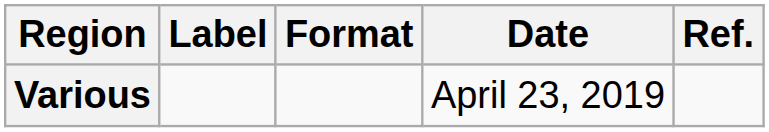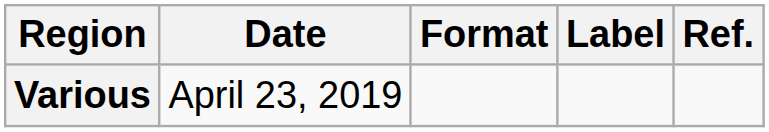 <table class="wikitable plainrowheaders">
 <tr>
 <th scope="col">Region</th>
+<th scope="col">Date</th>
+<th scope="col">Format</th>
 <th scope="col">Label</th>
-<th scope="col">Format</th>
-<th scope="col">Date</th>
 <th scope="col">Ref.</th>
 </tr>
 <tr>
 <th scope="row">Various</th>
+<td>April 23, 2019</td>
 <td></td>
 <td></td>
-<td>April 23, 2019</td>
 <td></td>
 </tr>
 </table>
